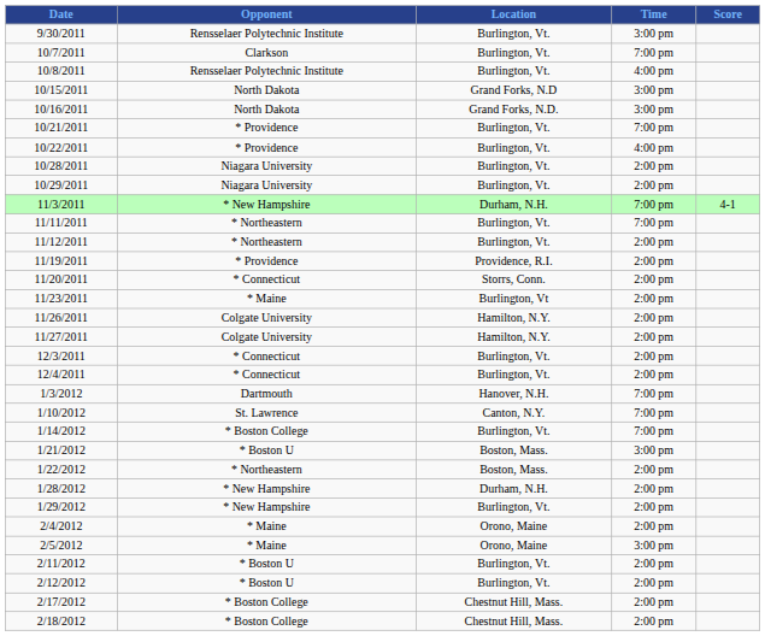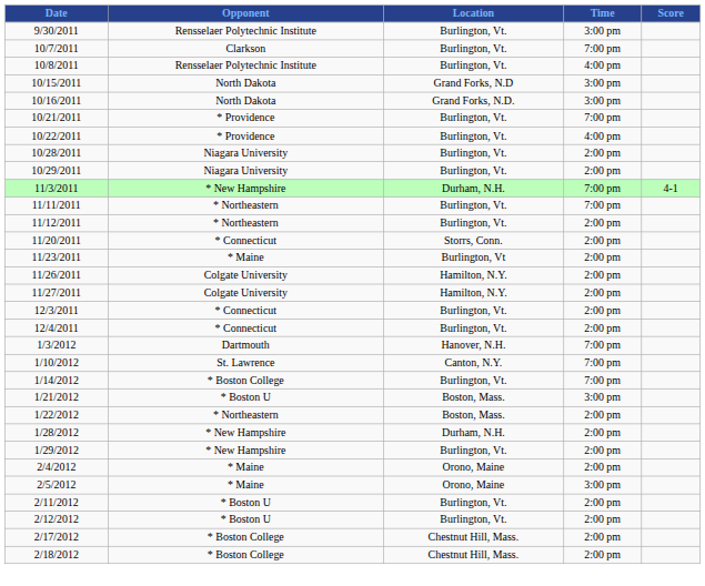 <table class="wikitable" style="width:80%;">
 <tr style="text-align:center; background:#27408b; color:#74b4fa;">
 <td><strong>Date</strong></td>
 <td><strong>Opponent</strong></td>
 <td><strong>Location</strong></td>
 <td><strong>Time</strong></td>
 <td><strong>Score</strong></td>
 </tr>
 <tr style="text-align:center;" bgcolor="">
 <td>9/30/2011</td>
 <td>Rensselaer Polytechnic Institute</td>
 <td>Burlington, Vt.</td>
 <td>3:00 pm</td>
 <td></td>
 </tr>
 <tr style="text-align:center;" bgcolor="">
 <td>10/7/2011</td>
 <td>Clarkson</td>
 <td>Burlington, Vt.</td>
 <td>7:00 pm</td>
 <td></td>
 </tr>
 <tr style="text-align:center;" bgcolor="">
 <td>10/8/2011</td>
 <td>Rensselaer Polytechnic Institute</td>
 <td>Burlington, Vt.</td>
 <td>4:00 pm</td>
 <td></td>
 </tr>
 <tr style="text-align:center;" bgcolor="">
 <td>10/15/2011</td>
 <td>North Dakota</td>
 <td>Grand Forks, N.D</td>
 <td>3:00 pm</td>
 <td></td>
 </tr>
 <tr style="text-align:center;" bgcolor="">
 <td>10/16/2011</td>
 <td>North Dakota</td>
 <td>Grand Forks, N.D.</td>
 <td>3:00 pm</td>
 <td></td>
 </tr>
 <tr style="text-align:center;" bgcolor="">
 <td>10/21/2011</td>
 <td>*	Providence</td>
 <td>Burlington, Vt.</td>
 <td>7:00 pm</td>
 <td></td>
 </tr>
 <tr style="text-align:center;" bgcolor="">
 <td>10/22/2011</td>
 <td>*	Providence</td>
 <td>Burlington, Vt.</td>
 <td>4:00 pm</td>
 <td></td>
 </tr>
 <tr style="text-align:center;" bgcolor="">
 <td>10/28/2011</td>
 <td>Niagara University</td>
 <td>Burlington, Vt.</td>
 <td>2:00 pm</td>
 <td></td>
 </tr>
 <tr style="text-align:center;" bgcolor="">
 <td>10/29/2011</td>
 <td>Niagara University</td>
 <td>Burlington, Vt.</td>
 <td>2:00 pm</td>
 <td></td>
 </tr>
 <tr style="text-align:center; background:#bfb;">
 <td>11/3/2011</td>
 <td>*	New Hampshire</td>
 <td>Durham, N.H.</td>
 <td>7:00 pm</td>
 <td>4-1</td>
 </tr>
 <tr style="text-align:center;" bgcolor="">
 <td>11/11/2011</td>
 <td>*	Northeastern</td>
 <td>Burlington, Vt.</td>
 <td>7:00 pm</td>
 <td></td>
 </tr>
 <tr style="text-align:center;" bgcolor="">
 <td>11/12/2011</td>
 <td>*	Northeastern</td>
 <td>Burlington, Vt.</td>
-<td>2:00 pm</td>
-<td></td>
-</tr>
-<tr style="text-align:center;" bgcolor="">
-<td>11/19/2011</td>
-<td>*	Providence</td>
-<td>Providence, R.I.</td>
 <td>2:00 pm</td>
 <td></td>
 </tr>
 <tr style="text-align:center;" bgcolor="">
 <td>11/20/2011</td>
 <td>*	Connecticut</td>
 <td>Storrs, Conn.</td>
 <td>2:00 pm</td>
 <td></td>
 </tr>
 <tr style="text-align:center;" bgcolor="">
 <td>11/23/2011</td>
 <td>*	Maine</td>
 <td>Burlington, Vt</td>
 <td>2:00 pm</td>
 <td></td>
 </tr>
 <tr style="text-align:center;" bgcolor="">
 <td>11/26/2011</td>
 <td>Colgate University</td>
 <td>Hamilton, N.Y.</td>
 <td>2:00 pm</td>
 <td></td>
 </tr>
 <tr style="text-align:center;" bgcolor="">
 <td>11/27/2011</td>
 <td>Colgate University</td>
 <td>Hamilton, N.Y.</td>
 <td>2:00 pm</td>
 <td></td>
 </tr>
 <tr style="text-align:center;" bgcolor="">
 <td>12/3/2011</td>
 <td>*	Connecticut</td>
 <td>Burlington, Vt.</td>
 <td>2:00 pm</td>
 <td></td>
 </tr>
 <tr style="text-align:center;" bgcolor="">
 <td>12/4/2011</td>
 <td>*	Connecticut</td>
 <td>Burlington, Vt.</td>
 <td>2:00 pm</td>
 <td></td>
 </tr>
 <tr style="text-align:center;" bgcolor="">
 <td>1/3/2012</td>
 <td>Dartmouth</td>
 <td>Hanover, N.H.</td>
 <td>7:00 pm</td>
 <td></td>
 </tr>
 <tr style="text-align:center;" bgcolor="">
 <td>1/10/2012</td>
 <td>St. Lawrence</td>
 <td>Canton, N.Y.</td>
 <td>7:00 pm</td>
 <td></td>
 </tr>
 <tr style="text-align:center;" bgcolor="">
 <td>1/14/2012</td>
 <td>*	Boston College</td>
 <td>Burlington, Vt.</td>
 <td>7:00 pm</td>
 <td></td>
 </tr>
 <tr style="text-align:center;" bgcolor="">
 <td>1/21/2012</td>
 <td>*	Boston U</td>
 <td>Boston, Mass.</td>
 <td>3:00 pm</td>
 <td></td>
 </tr>
 <tr style="text-align:center;" bgcolor="">
 <td>1/22/2012</td>
 <td>*	Northeastern</td>
 <td>Boston, Mass.</td>
 <td>2:00 pm</td>
 <td></td>
 </tr>
 <tr style="text-align:center;" bgcolor="">
 <td>1/28/2012</td>
 <td>*	New Hampshire</td>
 <td>Durham, N.H.</td>
 <td>2:00 pm</td>
 <td></td>
 </tr>
 <tr style="text-align:center;" bgcolor="">
 <td>1/29/2012</td>
 <td>*	New Hampshire</td>
 <td>Burlington, Vt.</td>
 <td>2:00 pm</td>
 <td></td>
 </tr>
 <tr style="text-align:center;" bgcolor="">
 <td>2/4/2012</td>
 <td>*	Maine</td>
 <td>Orono, Maine</td>
 <td>2:00 pm</td>
 <td></td>
 </tr>
 <tr style="text-align:center;" bgcolor="">
 <td>2/5/2012</td>
 <td>*	Maine</td>
 <td>Orono, Maine</td>
 <td>3:00 pm</td>
 <td></td>
 </tr>
 <tr style="text-align:center;" bgcolor="">
 <td>2/11/2012</td>
 <td>*	Boston U</td>
 <td>Burlington, Vt.</td>
 <td>2:00 pm</td>
 <td></td>
 </tr>
 <tr style="text-align:center;" bgcolor="">
 <td>2/12/2012</td>
 <td>*	Boston U</td>
 <td>Burlington, Vt.</td>
 <td>2:00 pm</td>
 <td></td>
 </tr>
 <tr style="text-align:center;" bgcolor="">
 <td>2/17/2012</td>
 <td>*	Boston College</td>
 <td>Chestnut Hill, Mass.</td>
 <td>2:00 pm</td>
 <td></td>
 </tr>
 <tr style="text-align:center;" bgcolor="">
 <td>2/18/2012</td>
 <td>*	Boston College</td>
 <td>Chestnut Hill, Mass.</td>
 <td>2:00 pm</td>
 <td></td>
 </tr>
 </table>
